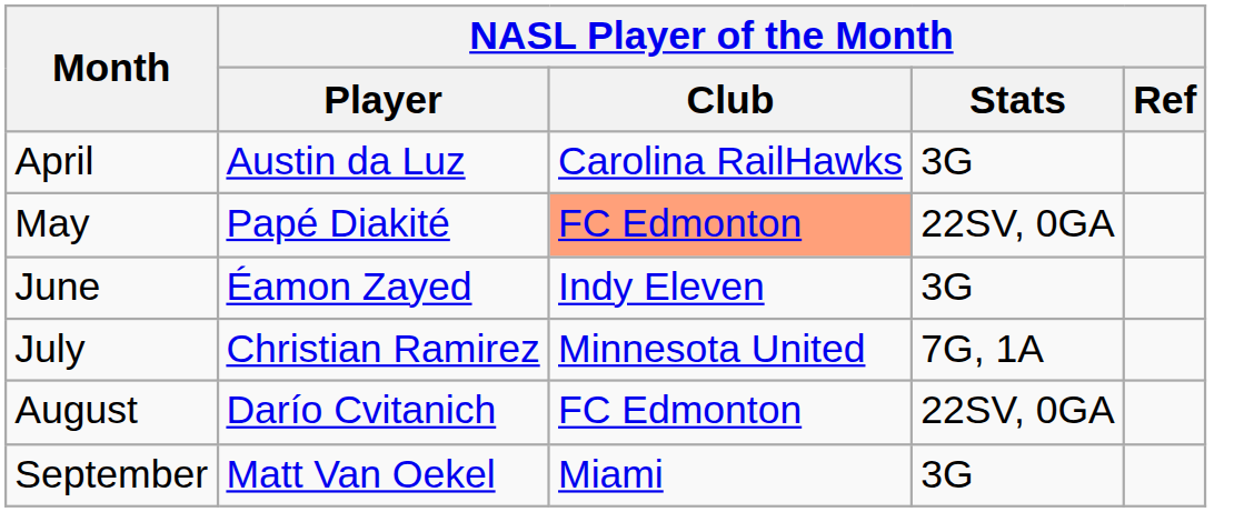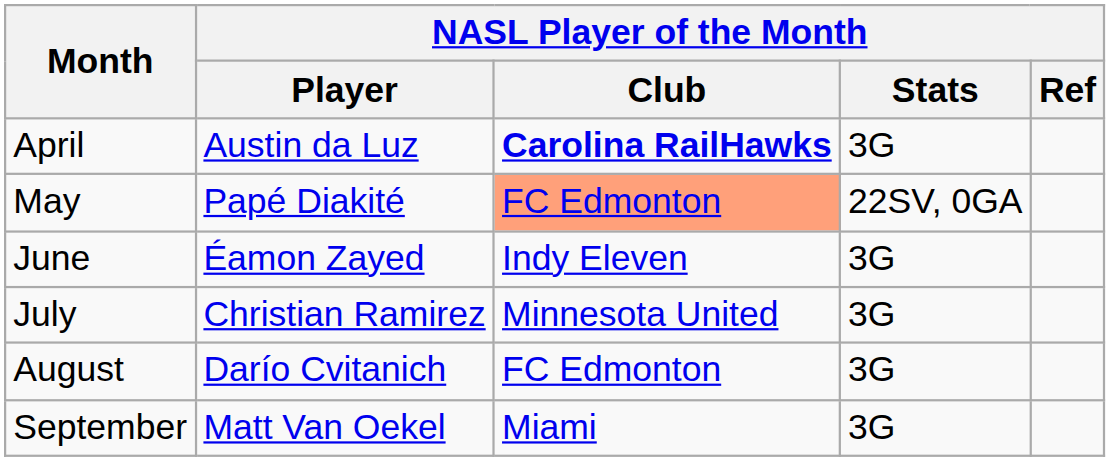 <table class="wikitable">
 <tr>
 <th rowspan="2">Month</th>
 <th colspan="4"><a href='#'>NASL Player of the Month</a></th>
 </tr>
 <tr>
 <th>Player</th>
 <th>Club</th>
 <th>Stats</th>
 <th>Ref</th>
 </tr>
 <tr>
 <td>April</td>
 <td> <a href='#'>Austin da Luz</a></td>
-<td><a href='#'>Carolina RailHawks</a></td>
+<td><strong><a href='#'>Carolina RailHawks</a></strong></td>
 <td>3G</td>
 <td></td>
 </tr>
 <tr>
 <td>May</td>
 <td> <a href='#'>Papé Diakité</a></td>
 <td style="background: lightsalmon;"><a href='#'>FC Edmonton</a></td>
 <td>22SV, 0GA</td>
 <td></td>
 </tr>
 <tr>
 <td>June</td>
 <td> <a href='#'>Éamon Zayed</a></td>
 <td><a href='#'>Indy Eleven</a></td>
 <td>3G</td>
 <td></td>
 </tr>
 <tr>
 <td>July</td>
 <td> <a href='#'>Christian Ramirez</a></td>
 <td><a href='#'>Minnesota United</a></td>
-<td>7G, 1A</td>
+<td>3G</td>
 <td></td>
 </tr>
 <tr>
 <td>August</td>
 <td> <a href='#'>Darío Cvitanich</a></td>
 <td><a href='#'>FC Edmonton</a></td>
-<td>22SV, 0GA</td>
+<td>3G</td>
 <td></td>
 </tr>
 <tr>
 <td>September</td>
 <td> <a href='#'>Matt Van Oekel</a></td>
 <td><a href='#'>Miami</a></td>
 <td>3G</td>
 <td></td>
 </tr>
 </table>
